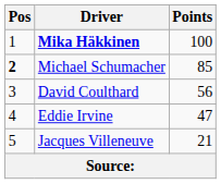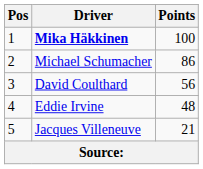 <table class="wikitable" style="font-size: 95%;">
 <tr>
 <th>Pos</th>
 <th>Driver</th>
 <th>Points</th>
 </tr>
 <tr>
 <td>1</td>
 <td> <strong><a href='#'>Mika Häkkinen</a></strong></td>
 <td align="right">100</td>
 </tr>
 <tr>
-<td><strong>2</strong></td>
+<td>2</td>
 <td> <a href='#'>Michael Schumacher</a></td>
-<td align="right">85</td>
+<td align="right">86</td>
 </tr>
 <tr>
 <td>3</td>
 <td> <a href='#'>David Coulthard</a></td>
 <td align="right">56</td>
 </tr>
 <tr>
 <td>4</td>
 <td> <a href='#'>Eddie Irvine</a></td>
-<td align="right">47</td>
+<td align="right">48</td>
 </tr>
 <tr>
 <td>5</td>
 <td> <a href='#'>Jacques Villeneuve</a></td>
 <td align="right">21</td>
 </tr>
 <tr>
 <th colspan=4>Source: </th>
 </tr>
 </table>
